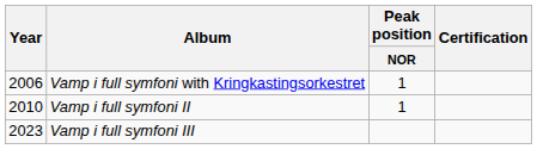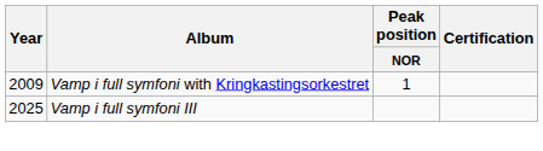 <table class="wikitable">
 <tr>
 <th width="33" rowspan="2" style="text-align:center;">Year</th>
 <th rowspan="2">Album</th>
 <th colspan="1">Peak <br>position</th>
 <th rowspan="2">Certification</th>
 </tr>
 <tr>
 <th align="center"><small>NOR<br></small></th>
 </tr>
 <tr>
-<td align="center">2006</td>
+<td align="center">2009</td>
 <td><em>Vamp i full symfoni</em> with <a href='#'>Kringkastingsorkestret</a></td>
 <td align="center">1</td>
 <td align="center"></td>
 </tr>
 <tr>
-<td align="center">2010</td>
-<td><em>Vamp i full symfoni II</em></td>
-<td align="center">1</td>
-<td align="center"></td>
-</tr>
-<tr>
-<td align="center">2023</td>
+<td align="center">2025</td>
 <td><em>Vamp i full symfoni III</em></td>
 <td align="center"></td>
 <td align="center"></td>
 </tr>
 </table>
